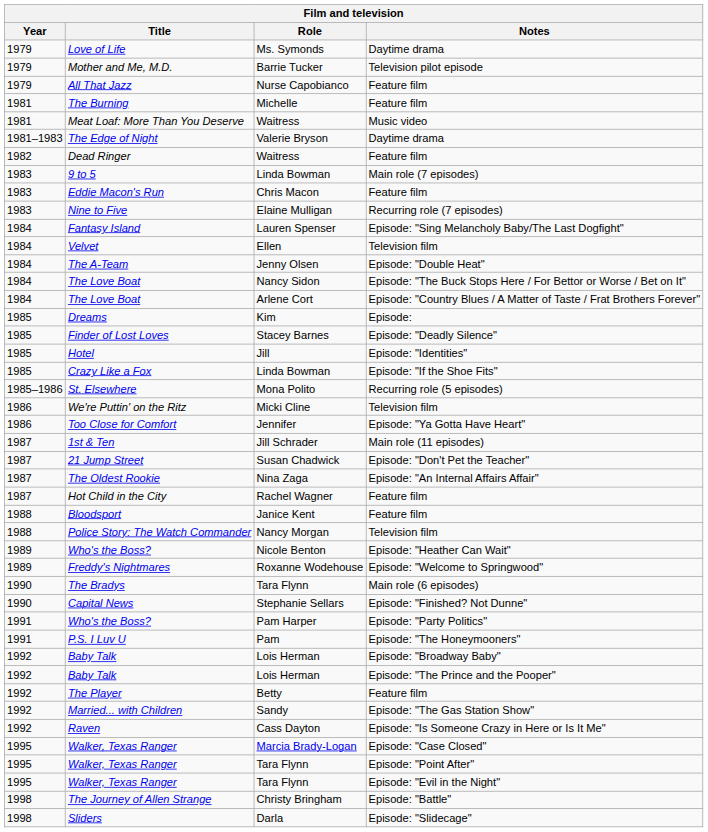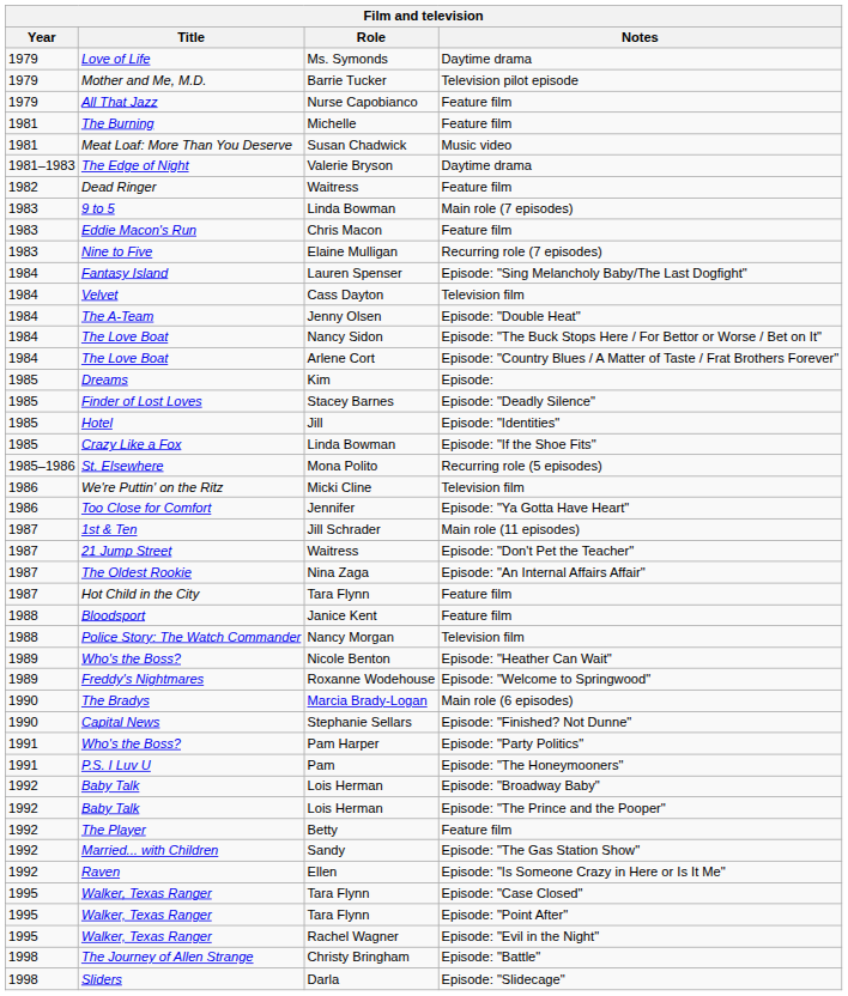 <table class="wikitable sortable" style="font-size: 88%">
 <tr>
 <th colspan=4>Film and television</th>
 </tr>
 <tr style="text-align:center;">
 <th>Year</th>
 <th>Title</th>
 <th>Role</th>
 <th>Notes</th>
 </tr>
 <tr>
 <td>1979</td>
 <td><em><a href='#'>Love of Life</a></em></td>
 <td>Ms. Symonds</td>
 <td>Daytime drama</td>
 </tr>
 <tr>
 <td>1979</td>
 <td><em>Mother and Me, M.D.</em></td>
 <td>Barrie Tucker</td>
 <td>Television pilot episode</td>
 </tr>
 <tr>
 <td>1979</td>
 <td><em><a href='#'>All That Jazz</a></em></td>
 <td>Nurse Capobianco</td>
 <td>Feature film</td>
 </tr>
 <tr>
 <td>1981</td>
 <td><em><a href='#'>The Burning</a></em></td>
 <td>Michelle</td>
 <td>Feature film</td>
 </tr>
 <tr>
 <td>1981</td>
 <td><em>Meat Loaf: More Than You Deserve</em></td>
-<td>Waitress</td>
+<td>Susan Chadwick</td>
 <td>Music video</td>
 </tr>
 <tr>
 <td>1981–1983</td>
 <td><em><a href='#'>The Edge of Night</a></em></td>
 <td>Valerie Bryson</td>
 <td>Daytime drama</td>
 </tr>
 <tr>
 <td>1982</td>
 <td><em>Dead Ringer</em></td>
 <td>Waitress</td>
 <td>Feature film</td>
 </tr>
 <tr>
 <td>1983</td>
 <td><em><a href='#'>9 to 5</a></em></td>
 <td>Linda Bowman</td>
 <td>Main role (7 episodes)</td>
 </tr>
 <tr>
 <td>1983</td>
 <td><em><a href='#'>Eddie Macon's Run</a></em></td>
 <td>Chris Macon</td>
 <td>Feature film</td>
 </tr>
 <tr>
 <td>1983</td>
 <td><em><a href='#'>Nine to Five</a></em></td>
 <td>Elaine Mulligan</td>
 <td>Recurring role (7 episodes)</td>
 </tr>
 <tr>
 <td>1984</td>
 <td><em><a href='#'>Fantasy Island</a></em></td>
 <td>Lauren Spenser</td>
 <td>Episode: "Sing Melancholy Baby/The Last Dogfight"</td>
 </tr>
 <tr>
 <td>1984</td>
 <td><em><a href='#'>Velvet</a></em></td>
-<td>Ellen</td>
+<td>Cass Dayton</td>
 <td>Television film</td>
 </tr>
 <tr>
 <td>1984</td>
 <td><em><a href='#'>The A-Team</a></em></td>
 <td>Jenny Olsen</td>
 <td>Episode: "Double Heat"</td>
 </tr>
 <tr>
 <td>1984</td>
 <td><em><a href='#'>The Love Boat</a></em></td>
 <td>Nancy Sidon</td>
 <td>Episode: "The Buck Stops Here / For Bettor or Worse / Bet on It"</td>
 </tr>
 <tr>
 <td>1984</td>
 <td><em><a href='#'>The Love Boat</a></em></td>
 <td>Arlene Cort</td>
 <td>Episode: "Country Blues / A Matter of Taste / Frat Brothers Forever"</td>
 </tr>
 <tr>
 <td>1985</td>
 <td><em><a href='#'>Dreams</a></em></td>
 <td>Kim</td>
 <td>Episode:</td>
 </tr>
 <tr>
 <td>1985</td>
 <td><em><a href='#'>Finder of Lost Loves</a></em></td>
 <td>Stacey Barnes</td>
 <td>Episode: "Deadly Silence"</td>
 </tr>
 <tr>
 <td>1985</td>
 <td><em><a href='#'>Hotel</a></em></td>
 <td>Jill</td>
 <td>Episode: "Identities"</td>
 </tr>
 <tr>
 <td>1985</td>
 <td><em><a href='#'>Crazy Like a Fox</a></em></td>
 <td>Linda Bowman</td>
 <td>Episode: "If the Shoe Fits"</td>
 </tr>
 <tr>
 <td>1985–1986</td>
 <td><em><a href='#'>St. Elsewhere</a></em></td>
 <td>Mona Polito</td>
 <td>Recurring role (5 episodes)</td>
 </tr>
 <tr>
 <td>1986</td>
 <td><em>We're Puttin' on the Ritz</em></td>
 <td>Micki Cline</td>
 <td>Television film</td>
 </tr>
 <tr>
 <td>1986</td>
 <td><em><a href='#'>Too Close for Comfort</a></em></td>
 <td>Jennifer</td>
 <td>Episode: "Ya Gotta Have Heart"</td>
 </tr>
 <tr>
 <td>1987</td>
 <td><em><a href='#'>1st & Ten</a></em></td>
 <td>Jill Schrader</td>
 <td>Main role (11 episodes)</td>
 </tr>
 <tr>
 <td>1987</td>
 <td><em><a href='#'>21 Jump Street</a></em></td>
-<td>Susan Chadwick</td>
+<td>Waitress</td>
 <td>Episode: "Don't Pet the Teacher"</td>
 </tr>
 <tr>
 <td>1987</td>
 <td><em><a href='#'>The Oldest Rookie</a></em></td>
 <td>Nina Zaga</td>
 <td>Episode: "An Internal Affairs Affair"</td>
 </tr>
 <tr>
 <td>1987</td>
 <td><em>Hot Child in the City</em></td>
-<td>Rachel Wagner</td>
+<td>Tara Flynn</td>
 <td>Feature film</td>
 </tr>
 <tr>
 <td>1988</td>
 <td><em><a href='#'>Bloodsport</a></em></td>
 <td>Janice Kent</td>
 <td>Feature film</td>
 </tr>
 <tr>
 <td>1988</td>
 <td><em><a href='#'>Police Story: The Watch Commander</a></em></td>
 <td>Nancy Morgan</td>
 <td>Television film</td>
 </tr>
 <tr>
 <td>1989</td>
 <td><em><a href='#'>Who's the Boss?</a></em></td>
 <td>Nicole Benton</td>
 <td>Episode: "Heather Can Wait"</td>
 </tr>
 <tr>
 <td>1989</td>
 <td><em><a href='#'>Freddy's Nightmares</a></em></td>
 <td>Roxanne Wodehouse</td>
 <td>Episode: "Welcome to Springwood"</td>
 </tr>
 <tr>
 <td>1990</td>
 <td><em><a href='#'>The Bradys</a></em></td>
-<td>Tara Flynn</td>
+<td><a href='#'>Marcia Brady-Logan</a></td>
 <td>Main role (6 episodes)</td>
 </tr>
 <tr>
 <td>1990</td>
 <td><em><a href='#'>Capital News</a></em></td>
 <td>Stephanie Sellars</td>
 <td>Episode: "Finished? Not Dunne"</td>
 </tr>
 <tr>
 <td>1991</td>
 <td><em><a href='#'>Who's the Boss?</a></em></td>
 <td>Pam Harper</td>
 <td>Episode: "Party Politics"</td>
 </tr>
 <tr>
 <td>1991</td>
 <td><em><a href='#'>P.S. I Luv U</a></em></td>
 <td>Pam</td>
 <td>Episode: "The Honeymooners"</td>
 </tr>
 <tr>
 <td>1992</td>
 <td><em><a href='#'>Baby Talk</a></em></td>
 <td>Lois Herman</td>
 <td>Episode: "Broadway Baby"</td>
 </tr>
 <tr>
 <td>1992</td>
 <td><em><a href='#'>Baby Talk</a></em></td>
 <td>Lois Herman</td>
 <td>Episode: "The Prince and the Pooper"</td>
 </tr>
 <tr>
 <td>1992</td>
 <td><em><a href='#'>The Player</a></em></td>
 <td>Betty</td>
 <td>Feature film</td>
 </tr>
 <tr>
 <td>1992</td>
 <td><em><a href='#'>Married... with Children</a></em></td>
 <td>Sandy</td>
 <td>Episode: "The Gas Station Show"</td>
 </tr>
 <tr>
 <td>1992</td>
 <td><em><a href='#'>Raven</a></em></td>
-<td>Cass Dayton</td>
+<td>Ellen</td>
 <td>Episode: "Is Someone Crazy in Here or Is It Me"</td>
 </tr>
 <tr>
 <td>1995</td>
 <td><em><a href='#'>Walker, Texas Ranger</a></em></td>
-<td><a href='#'>Marcia Brady-Logan</a></td>
+<td>Tara Flynn</td>
 <td>Episode: "Case Closed"</td>
 </tr>
 <tr>
 <td>1995</td>
 <td><em><a href='#'>Walker, Texas Ranger</a></em></td>
 <td>Tara Flynn</td>
 <td>Episode: "Point After"</td>
 </tr>
 <tr>
 <td>1995</td>
 <td><em><a href='#'>Walker, Texas Ranger</a></em></td>
-<td>Tara Flynn</td>
+<td>Rachel Wagner</td>
 <td>Episode: "Evil in the Night"</td>
 </tr>
 <tr>
 <td>1998</td>
 <td><em><a href='#'>The Journey of Allen Strange</a></em></td>
 <td>Christy Bringham</td>
 <td>Episode: "Battle"</td>
 </tr>
 <tr>
 <td>1998</td>
 <td><em><a href='#'>Sliders</a></em></td>
 <td>Darla</td>
 <td>Episode: "Slidecage"</td>
 </tr>
 </table>
